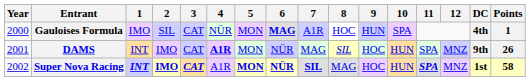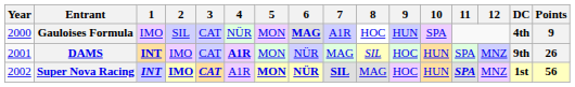 <table class="wikitable" style="text-align:center; font-size:85%">
 <tr>
 <th>Year</th>
 <th>Entrant</th>
 <th>1</th>
 <th>2</th>
 <th>3</th>
 <th>4</th>
 <th>5</th>
 <th>6</th>
 <th>7</th>
 <th>8</th>
 <th>9</th>
 <th>10</th>
 <th>11</th>
 <th>12</th>
 <th>DC</th>
 <th>Points</th>
 </tr>
 <tr>
 <td><a href='#'>2000</a></td>
 <th nowrap>Gauloises Formula</th>
 <td style="background:#EFCFFF;"><a href='#'>IMO</a><br></td>
 <td style="background:#CFCFFF;"><a href='#'>SIL</a><br></td>
 <td style="background:#CFCFFF;"><a href='#'>CAT</a><br></td>
 <td style="background:#DFFFDF;"><a href='#'>NÜR</a><br></td>
 <td style="background:#EFCFFF;"><a href='#'>MON</a><br></td>
 <td style="background:#DFDFDF;"><strong><a href='#'>MAG</a></strong><br></td>
 <td style="background:#CFCFFF;"><a href='#'>A1R</a><br></td>
 <td style="background:#FFFFFF;"><a href='#'>HOC</a><br></td>
 <td style="background:#CFCFFF;"><a href='#'>HUN</a><br></td>
 <td style="background:#EFCFFF;"><a href='#'>SPA</a><br></td>
 <td colspan=2></td>
 <th>4th</th>
-<th>1</th>
+<th>9</th>
 </tr>
 <tr>
 <td><a href='#'>2001</a></td>
 <th nowrap><a href='#'>DAMS</a></th>
-<td style="background:#FFDF9F;"><a href='#'>INT</a><br></td>
+<td style="background:#FFDF9F;"><strong><a href='#'>INT</a><br></strong></td>
 <td style="background:#EFCFFF;"><a href='#'>IMO</a><br></td>
 <td style="background:#CFCFFF;"><a href='#'>CAT</a><br></td>
 <td style="background:#EFCFFF;"><strong><a href='#'>A1R</a></strong><br></td>
 <td style="background:#DFFFDF;"><a href='#'>MON</a><br></td>
 <td style="background:#CFCFFF;"><a href='#'>NÜR</a><br></td>
 <td style="background:#DFFFDF;"><a href='#'>MAG</a><br></td>
 <td style="background:#FFFFBF;"><em><a href='#'>SIL</a></em><br></td>
 <td style="background:#DFFFDF;"><a href='#'>HOC</a><br></td>
 <td style="background:#FFDF9F;"><a href='#'>HUN</a><br></td>
 <td style="background:#DFFFDF;"><a href='#'>SPA</a><br></td>
 <td style="background:#CFCFFF;"><a href='#'>MNZ</a><br></td>
 <th>9th</th>
 <th>26</th>
 </tr>
 <tr>
 <td><a href='#'>2002</a></td>
 <th nowrap><a href='#'>Super Nova Racing</a></th>
 <td style="background:#CFCFFF;"><strong><em><a href='#'>INT</a></em></strong><br></td>
 <td style="background:#FFFFBF;"><strong><a href='#'>IMO</a></strong><br></td>
 <td style="background:#FFDF9F;"><strong><em><a href='#'>CAT</a></em></strong><br></td>
 <td style="background:#EFCFFF;"><a href='#'>A1R</a><br></td>
 <td style="background:#FFFFBF;"><strong><a href='#'>MON</a></strong><br></td>
 <td style="background:#FFFFBF;"><strong><a href='#'>NÜR</a></strong><br></td>
 <td style="background:#DFDFDF;"><strong><a href='#'>SIL</a><br></strong></td>
 <td style="background:#DFDFDF;"><a href='#'>MAG</a><br></td>
 <td style="background:#EFCFFF;"><a href='#'>HOC</a><br></td>
 <td style="background:#FFDF9F;"><a href='#'>HUN</a><br></td>
 <td style="background:#DFDFDF;"><strong><em><a href='#'>SPA</a></em></strong><br></td>
 <td style="background:#EFCFFF;"><a href='#'>MNZ</a><br></td>
 <th style="background:#FFFFBF;">1st</th>
-<th style="background:#FFFFBF;">58</th>
+<th style="background:#FFFFBF;">56</th>
 </tr>
 </table>
